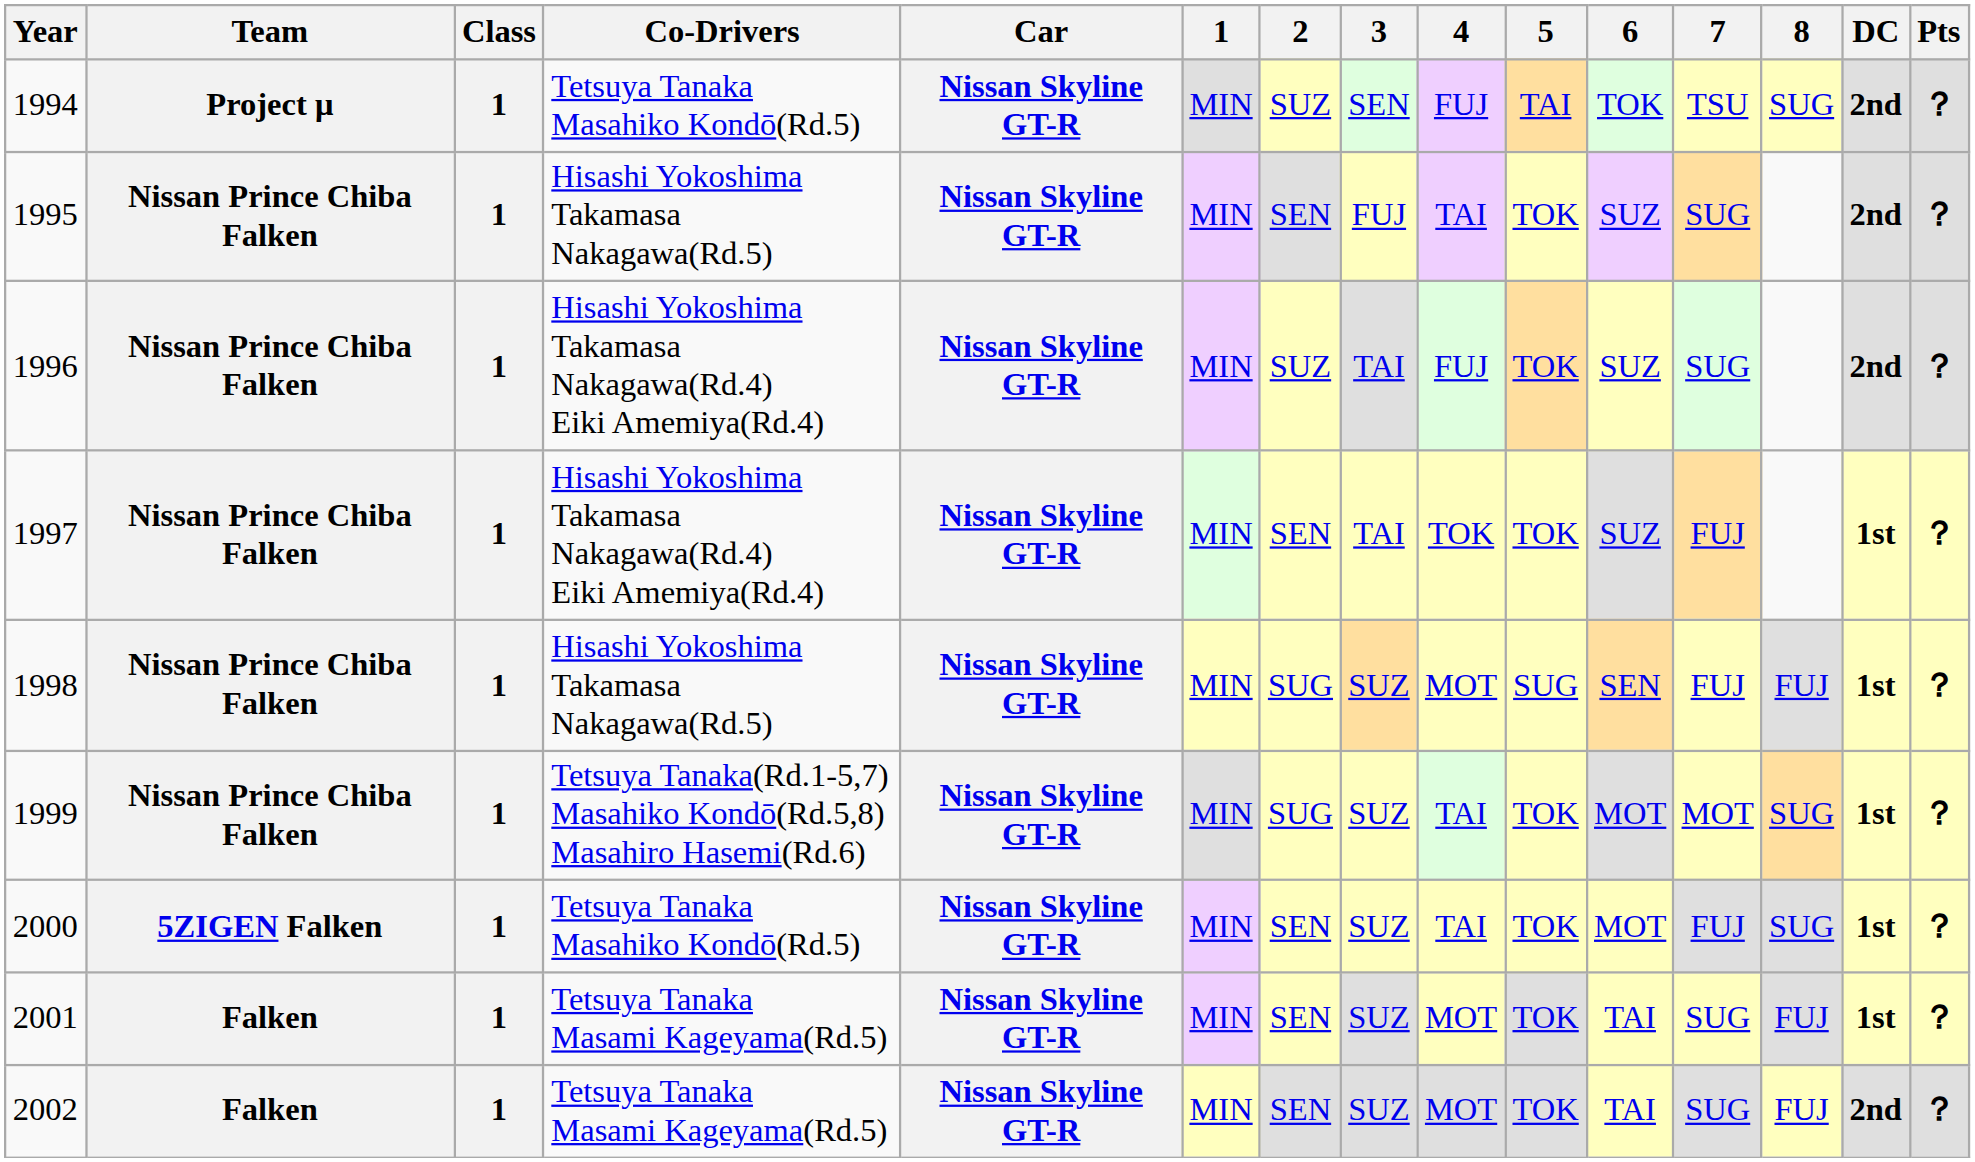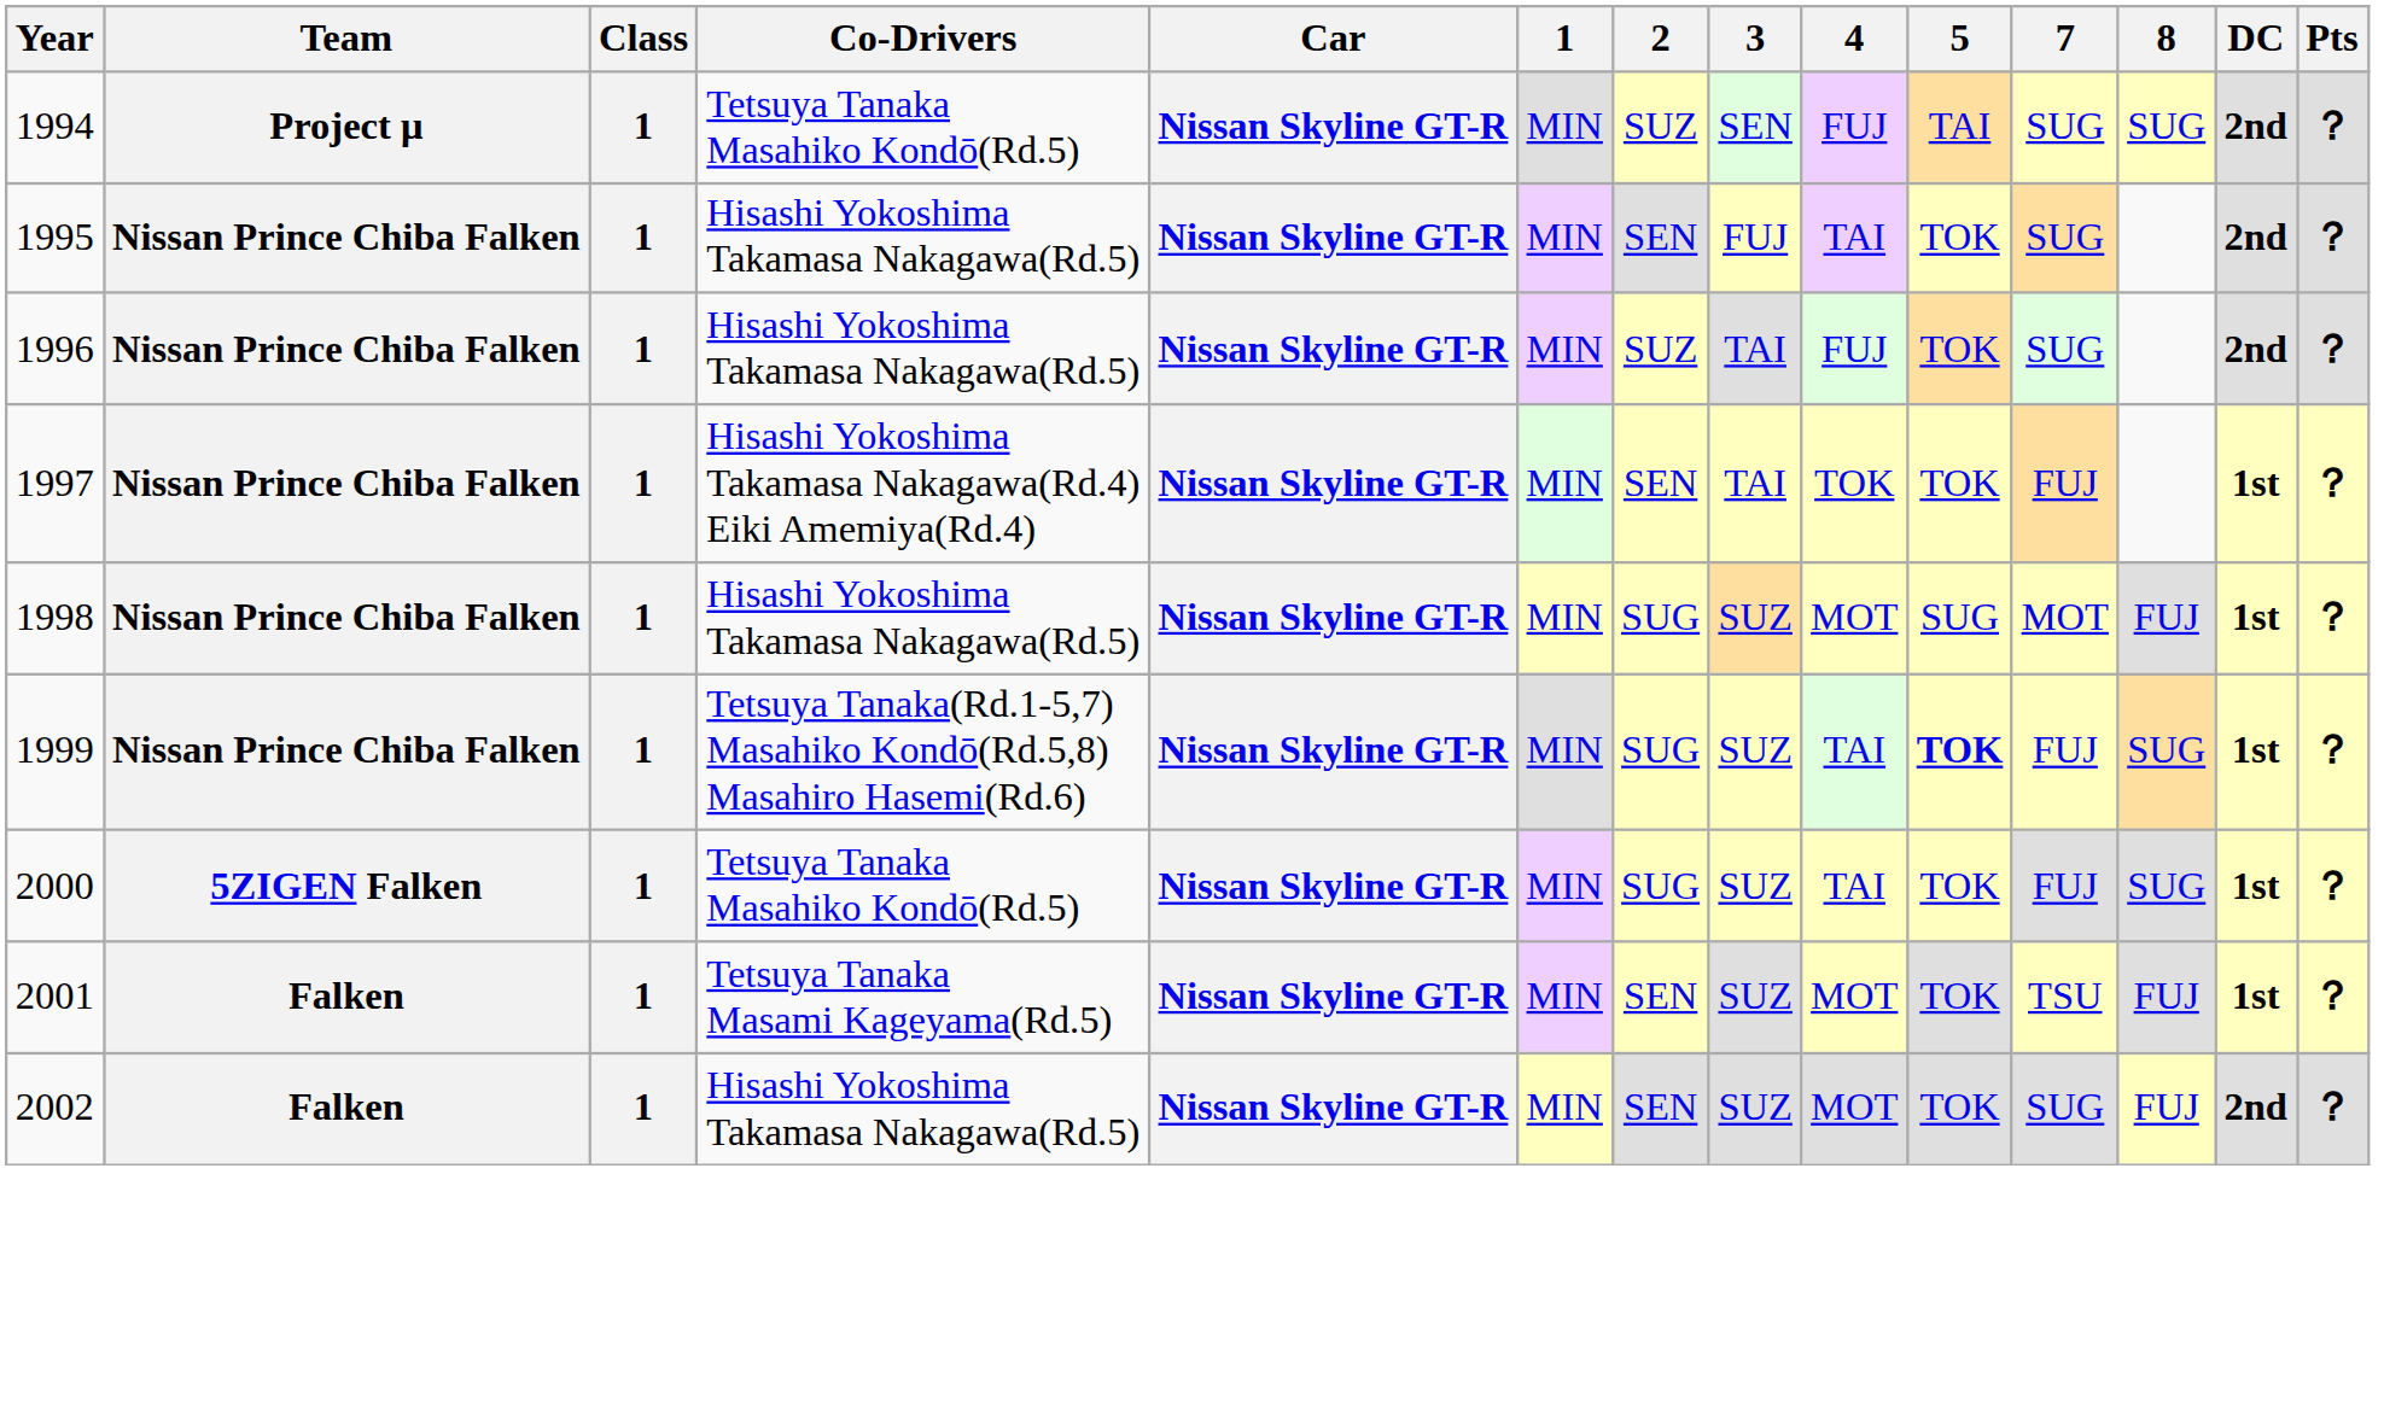 <table class="wikitable" style="text-align:center; font-size:90%">
 <tr>
 <th>Year</th>
 <th>Team</th>
 <th>Class</th>
 <th>Co-Drivers</th>
 <th>Car</th>
 <th>1</th>
 <th>2</th>
 <th>3</th>
 <th>4</th>
 <th>5</th>
-<th>6</th>
 <th>7</th>
 <th>8</th>
 <th>DC</th>
 <th>Pts</th>
 </tr>
 <tr>
 <td>1994</td>
 <th>Project μ</th>
 <th>1</th>
 <td align="left"> <a href='#'>Tetsuya Tanaka</a><br> <a href='#'>Masahiko Kondō</a>(Rd.5)</td>
 <th><a href='#'>Nissan Skyline GT-R</a></th>
 <td style="background:#DFDFDF;"><a href='#'>MIN</a><br></td>
 <td style="background:#FFFFBF;"><a href='#'>SUZ</a><br></td>
 <td style="background:#DFFFDF;"><a href='#'>SEN</a><br></td>
 <td style="background:#EFCFFF;"><a href='#'>FUJ</a><br></td>
 <td style="background:#FFDF9F;"><a href='#'>TAI</a><br></td>
-<td style="background:#DFFFDF;"><a href='#'>TOK</a><br></td>
-<td style="background:#FFFFBF;"><a href='#'>TSU</a><br></td>
+<td style="background:#FFFFBF;"><a href='#'>SUG</a><br></td>
 <td style="background:#FFFFBF;"><a href='#'>SUG</a><br></td>
 <th style="background:#DFDFDF;">2nd</th>
 <th style="background:#DFDFDF;">？</th>
 </tr>
 <tr>
 <td>1995</td>
 <th>Nissan Prince Chiba Falken</th>
 <th>1</th>
 <td align="left"> <a href='#'>Hisashi Yokoshima</a><br>  Takamasa Nakagawa(Rd.5)</td>
 <th><a href='#'>Nissan Skyline GT-R</a></th>
 <td style="background:#EFCFFF;"><a href='#'>MIN</a><br></td>
 <td style="background:#DFDFDF;"><a href='#'>SEN</a><br></td>
 <td style="background:#FFFFBF;"><a href='#'>FUJ</a><br></td>
 <td style="background:#EFCFFF;"><a href='#'>TAI</a><br></td>
 <td style="background:#FFFFBF;"><a href='#'>TOK</a><br></td>
-<td style="background:#EFCFFF;"><a href='#'>SUZ</a><br></td>
 <td style="background:#FFDF9F;"><a href='#'>SUG</a><br></td>
 <td></td>
 <th style="background:#DFDFDF;">2nd</th>
 <th style="background:#DFDFDF;">？</th>
 </tr>
 <tr>
 <td>1996</td>
 <th>Nissan Prince Chiba Falken</th>
 <th>1</th>
-<td align="left"> <a href='#'>Hisashi Yokoshima</a><br>  Takamasa Nakagawa(Rd.4)<br> Eiki Amemiya(Rd.4)</td>
+<td align="left"> <a href='#'>Hisashi Yokoshima</a><br>  Takamasa Nakagawa(Rd.5)</td>
 <th><a href='#'>Nissan Skyline GT-R</a></th>
 <td style="background:#EFCFFF;"><a href='#'>MIN</a><br></td>
 <td style="background:#FFFFBF;"><a href='#'>SUZ</a><br></td>
 <td style="background:#DFDFDF;"><a href='#'>TAI</a><br></td>
 <td style="background:#DFFFDF;"><a href='#'>FUJ</a><br></td>
 <td style="background:#FFDF9F;"><a href='#'>TOK</a><br></td>
-<td style="background:#FFFFBF;"><a href='#'>SUZ</a><br></td>
 <td style="background:#DFFFDF;"><a href='#'>SUG</a><br></td>
 <td></td>
 <th style="background:#DFDFDF;">2nd</th>
 <th style="background:#DFDFDF;">？</th>
 </tr>
 <tr>
 <td>1997</td>
 <th>Nissan Prince Chiba Falken</th>
 <th>1</th>
 <td align="left"> <a href='#'>Hisashi Yokoshima</a><br>  Takamasa Nakagawa(Rd.4)<br> Eiki Amemiya(Rd.4)</td>
 <th><a href='#'>Nissan Skyline GT-R</a></th>
 <td style="background:#DFFFDF;"><a href='#'>MIN</a><br></td>
 <td style="background:#FFFFBF;"><a href='#'>SEN</a><br></td>
 <td style="background:#FFFFBF;"><a href='#'>TAI</a><br></td>
 <td style="background:#FFFFBF;"><a href='#'>TOK</a><br></td>
 <td style="background:#FFFFBF;"><a href='#'>TOK</a><br></td>
-<td style="background:#DFDFDF;"><a href='#'>SUZ</a><br></td>
 <td style="background:#FFDF9F;"><a href='#'>FUJ</a><br></td>
 <td></td>
 <th style="background:#FFFFBF;">1st</th>
 <th style="background:#FFFFBF;">？</th>
 </tr>
 <tr>
 <td>1998</td>
 <th>Nissan Prince Chiba Falken</th>
 <th>1</th>
 <td align="left"> <a href='#'>Hisashi Yokoshima</a><br> Takamasa Nakagawa(Rd.5)</td>
 <th><a href='#'>Nissan Skyline GT-R</a></th>
 <td style="background:#FFFFBF;"><a href='#'>MIN</a><br></td>
 <td style="background:#FFFFBF;"><a href='#'>SUG</a><br></td>
 <td style="background:#FFDF9F;"><a href='#'>SUZ</a><br></td>
 <td style="background:#FFFFBF;"><a href='#'>MOT</a><br></td>
 <td style="background:#FFFFBF;"><a href='#'>SUG</a><br></td>
-<td style="background:#FFDF9F;"><a href='#'>SEN</a><br></td>
-<td style="background:#FFFFBF;"><a href='#'>FUJ</a><br></td>
+<td style="background:#FFFFBF;"><a href='#'>MOT</a><br></td>
 <td style="background:#DFDFDF;"><a href='#'>FUJ</a><br></td>
 <th style="background:#FFFFBF;">1st</th>
 <th style="background:#FFFFBF;">？</th>
 </tr>
 <tr>
 <td>1999</td>
 <th>Nissan Prince Chiba Falken</th>
 <th>1</th>
 <td align="left"> <a href='#'>Tetsuya Tanaka</a>(Rd.1-5,7)<br> <a href='#'>Masahiko Kondō</a>(Rd.5,8) <br> <a href='#'>Masahiro Hasemi</a>(Rd.6)</td>
 <th><a href='#'>Nissan Skyline GT-R</a></th>
 <td style="background:#DFDFDF;"><a href='#'>MIN</a><br></td>
 <td style="background:#FFFFBF;"><a href='#'>SUG</a><br></td>
 <td style="background:#FFFFBF;"><a href='#'>SUZ</a><br></td>
 <td style="background:#DFFFDF;"><a href='#'>TAI</a><br></td>
-<td style="background:#FFFFBF;"><a href='#'>TOK</a><br></td>
-<td style="background:#DFDFDF;"><a href='#'>MOT</a><br></td>
-<td style="background:#FFFFBF;"><a href='#'>MOT</a><br></td>
+<td style="background:#FFFFBF;"><strong><a href='#'>TOK</a><br></strong></td>
+<td style="background:#FFFFBF;"><a href='#'>FUJ</a><br></td>
 <td style="background:#FFDF9F;"><a href='#'>SUG</a><br></td>
 <th style="background:#FFFFBF;">1st</th>
 <th style="background:#FFFFBF;">？</th>
 </tr>
 <tr>
 <td>2000</td>
 <th><a href='#'>5ZIGEN</a> Falken</th>
 <th>1</th>
 <td align="left"> <a href='#'>Tetsuya Tanaka</a><br> <a href='#'>Masahiko Kondō</a>(Rd.5)</td>
 <th><a href='#'>Nissan Skyline GT-R</a></th>
 <td style="background:#EFCFFF;"><a href='#'>MIN</a><br></td>
-<td style="background:#FFFFBF;"><a href='#'>SEN</a><br></td>
+<td style="background:#FFFFBF;"><a href='#'>SUG</a><br></td>
 <td style="background:#FFFFBF;"><a href='#'>SUZ</a><br></td>
 <td style="background:#FFFFBF;"><a href='#'>TAI</a><br></td>
 <td style="background:#FFFFBF;"><a href='#'>TOK</a><br></td>
-<td style="background:#FFFFBF;"><a href='#'>MOT</a><br></td>
 <td style="background:#DFDFDF;"><a href='#'>FUJ</a><br></td>
 <td style="background:#DFDFDF;"><a href='#'>SUG</a><br></td>
 <th style="background:#FFFFBF;">1st</th>
 <th style="background:#FFFFBF;">？</th>
 </tr>
 <tr>
 <td>2001</td>
 <th>Falken</th>
 <th>1</th>
 <td align="left"> <a href='#'>Tetsuya Tanaka</a><br> <a href='#'>Masami Kageyama</a>(Rd.5)</td>
 <th><a href='#'>Nissan Skyline GT-R</a></th>
 <td style="background:#EFCFFF;"><a href='#'>MIN</a><br></td>
 <td style="background:#FFFFBF;"><a href='#'>SEN</a><br></td>
 <td style="background:#DFDFDF;"><a href='#'>SUZ</a><br></td>
 <td style="background:#FFFFBF;"><a href='#'>MOT</a><br></td>
 <td style="background:#DFDFDF;"><a href='#'>TOK</a><br></td>
-<td style="background:#FFFFBF;"><a href='#'>TAI</a><br></td>
-<td style="background:#FFFFBF;"><a href='#'>SUG</a><br></td>
+<td style="background:#FFFFBF;"><a href='#'>TSU</a><br></td>
 <td style="background:#DFDFDF;"><a href='#'>FUJ</a><br></td>
 <th style="background:#FFFFBF;">1st</th>
 <th style="background:#FFFFBF;">？</th>
 </tr>
 <tr>
 <td>2002</td>
 <th>Falken</th>
 <th>1</th>
-<td align="left"> <a href='#'>Tetsuya Tanaka</a><br> <a href='#'>Masami Kageyama</a>(Rd.5)</td>
+<td align="left"> <a href='#'>Hisashi Yokoshima</a><br> Takamasa Nakagawa(Rd.5)</td>
 <th><a href='#'>Nissan Skyline GT-R</a></th>
 <td style="background:#FFFFBF;"><a href='#'>MIN</a><br></td>
 <td style="background:#DFDFDF;"><a href='#'>SEN</a><br></td>
 <td style="background:#DFDFDF;"><a href='#'>SUZ</a><br></td>
 <td style="background:#DFDFDF;"><a href='#'>MOT</a><br></td>
 <td style="background:#DFDFDF;"><a href='#'>TOK</a><br></td>
-<td style="background:#FFFFBF;"><a href='#'>TAI</a><br></td>
 <td style="background:#DFDFDF;"><a href='#'>SUG</a><br></td>
 <td style="background:#FFFFBF;"><a href='#'>FUJ</a><br></td>
 <th style="background:#DFDFDF;">2nd</th>
 <th style="background:#DFDFDF;">？</th>
 </tr>
 </table>
